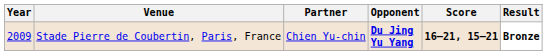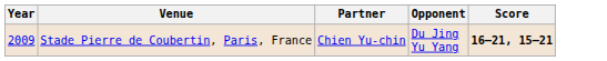 <table class="sortable wikitable" style="font-size:90%;">
 <tr>
 <th>Year</th>
 <th>Venue</th>
 <th>Partner</th>
 <th>Opponent</th>
 <th>Score</th>
-<th>Result</th>
 </tr>
 <tr style="background:#F3E6D7">
 <td align="center"><a href='#'>2009</a></td>
 <td align="left"><a href='#'>Stade Pierre de Coubertin</a>, <a href='#'>Paris</a>, France</td>
 <td align="left"> <a href='#'>Chien Yu-chin</a></td>
-<td align="left"><strong> <a href='#'>Du Jing</a><br> <a href='#'>Yu Yang</a></strong></td>
+<td align="left"> <a href='#'>Du Jing</a><br> <a href='#'>Yu Yang</a></td>
 <td align="left"><strong>16–21, 15–21</strong></td>
-<td style="text-align:left; background:white"> <strong>Bronze</strong></td>
 </tr>
 </table>
